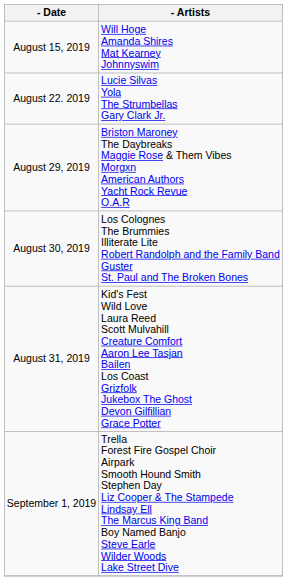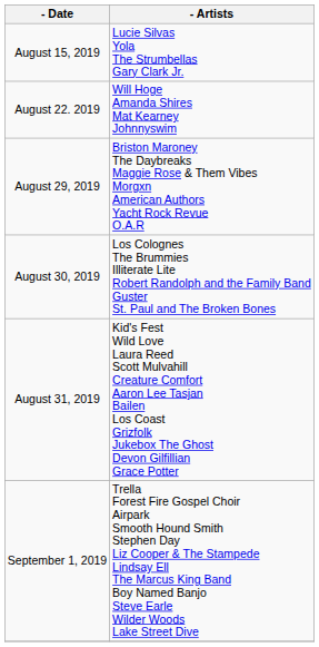 <table class="wikitable" style="font-size: 90%">
 <tr>
 <th>- Date</th>
 <th>- Artists</th>
 </tr>
 <tr>
 <td align="center">August 15, 2019 <br></td>
-<td><a href='#'>Will Hoge</a><br><a href='#'>Amanda Shires</a><br><a href='#'>Mat Kearney</a><br><a href='#'>Johnnyswim</a></td>
+<td><a href='#'>Lucie Silvas</a><br><a href='#'>Yola</a><br><a href='#'>The Strumbellas</a><br><a href='#'>Gary Clark Jr.</a></td>
 </tr>
 <tr>
 <td align="center">August 22. 2019 <br></td>
-<td><a href='#'>Lucie Silvas</a><br><a href='#'>Yola</a><br><a href='#'>The Strumbellas</a><br><a href='#'>Gary Clark Jr.</a></td>
+<td><a href='#'>Will Hoge</a><br><a href='#'>Amanda Shires</a><br><a href='#'>Mat Kearney</a><br><a href='#'>Johnnyswim</a></td>
 </tr>
 <tr>
 <td align="center">August 29, 2019 <br></td>
 <td><a href='#'>Briston Maroney</a><br>The Daybreaks<br><a href='#'>Maggie Rose</a> & Them Vibes<br><a href='#'>Morgxn</a><br><a href='#'>American Authors</a><br><a href='#'>Yacht Rock Revue</a><br><a href='#'>O.A.R</a></td>
 </tr>
 <tr>
 <td align="center">August 30, 2019 <br></td>
 <td>Los Colognes<br>The Brummies<br>Illiterate Lite<br><a href='#'>Robert Randolph and the Family Band</a><br><a href='#'>Guster</a><br><a href='#'>St. Paul and The Broken Bones</a></td>
 </tr>
 <tr>
 <td align="center">August 31, 2019 <br></td>
 <td>Kid's Fest<br>Wild Love<br>Laura Reed<br>Scott Mulvahill<br><a href='#'>Creature Comfort</a><br><a href='#'>Aaron Lee Tasjan</a><br><a href='#'>Bailen</a><br>Los Coast<br><a href='#'>Grizfolk</a><br><a href='#'>Jukebox The Ghost</a><br><a href='#'>Devon Gilfillian</a><br><a href='#'>Grace Potter</a></td>
 </tr>
 <tr>
 <td align="center">September 1, 2019 <br></td>
 <td>Trella<br>Forest Fire Gospel Choir<br>Airpark<br>Smooth Hound Smith<br>Stephen Day<br><a href='#'>Liz Cooper & The Stampede</a><br><a href='#'>Lindsay Ell</a><br><a href='#'>The Marcus King Band</a><br>Boy Named Banjo<br><a href='#'>Steve Earle</a><br><a href='#'>Wilder Woods</a><br><a href='#'>Lake Street Dive</a></td>
 </tr>
 <tr>
 </tr>
 </table>
